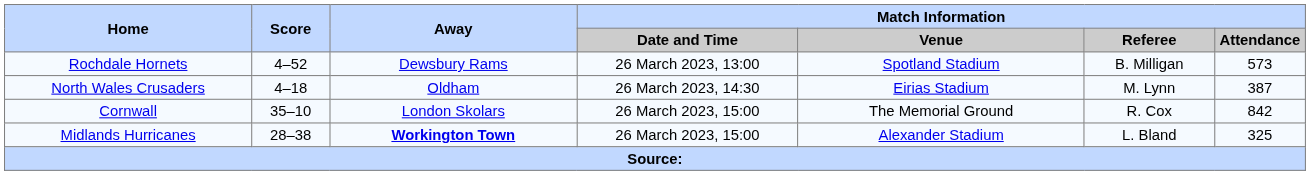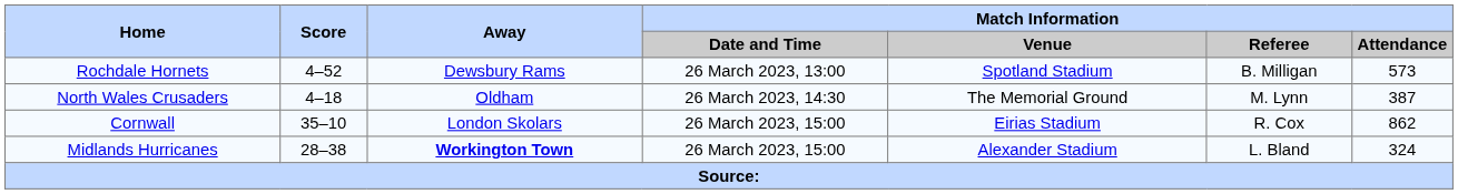 <table border=1 style="border-collapse:collapse; font-size:90%; text-align:center;" cellpadding=3 cellspacing=0 width=100%>
 <tr bgcolor=#C1D8FF>
 <th scope="col" rowspan=2 width=19%>Home</th>
 <th scope="col" rowspan=2 width=6%>Score</th>
 <th scope="col" rowspan=2 width=19%>Away</th>
 <th colspan=4>Match Information</th>
 </tr>
 <tr bgcolor=#CCCCCC>
 <th scope="col" width=17%>Date and Time</th>
 <th scope="col" width=22%>Venue</th>
 <th scope="col" width=10%>Referee</th>
 <th scope="col" width=7%>Attendance</th>
 </tr>
 <tr bgcolor=#F5FAFF>
 <td> <a href='#'>Rochdale Hornets</a></td>
 <td>4–52</td>
 <td> <a href='#'>Dewsbury Rams</a></td>
 <td>26 March 2023, 13:00</td>
 <td><a href='#'>Spotland Stadium</a></td>
 <td>B. Milligan</td>
 <td>573</td>
 </tr>
 <tr bgcolor=#F5FAFF>
 <td>  <a href='#'>North Wales Crusaders</a></td>
 <td>4–18</td>
 <td> <a href='#'>Oldham</a></td>
 <td>26 March 2023, 14:30</td>
-<td><a href='#'>Eirias Stadium</a></td>
+<td>The Memorial Ground</td>
 <td>M. Lynn</td>
 <td>387</td>
 </tr>
 <tr bgcolor=#F5FAFF>
 <td> <a href='#'>Cornwall</a></td>
 <td>35–10</td>
 <td> <a href='#'>London Skolars</a></td>
 <td>26 March 2023, 15:00</td>
-<td>The Memorial Ground</td>
+<td><a href='#'>Eirias Stadium</a></td>
 <td>R. Cox</td>
-<td>842</td>
+<td>862</td>
 </tr>
 <tr bgcolor=#F5FAFF>
 <td> <a href='#'>Midlands Hurricanes</a></td>
 <td>28–38</td>
 <td><strong> <a href='#'>Workington Town</a></strong></td>
 <td>26 March 2023, 15:00</td>
 <td><a href='#'>Alexander Stadium</a></td>
 <td>L. Bland</td>
-<td>325</td>
+<td>324</td>
 </tr>
 <tr style="background:#c1d8ff;">
 <th colspan=7>Source:</th>
 </tr>
 </table>
